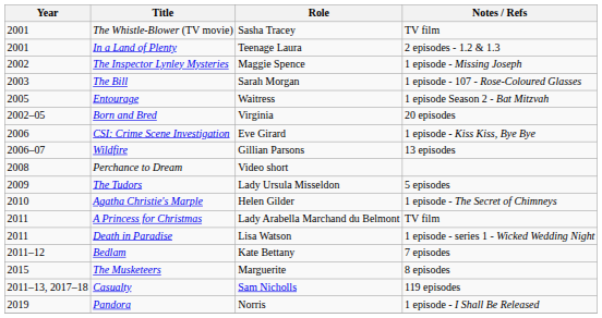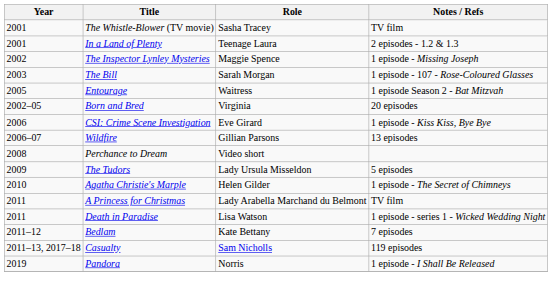 <table class="wikitable sortable">
 <tr>
 <th>Year</th>
 <th>Title</th>
 <th>Role</th>
 <th>Notes / Refs</th>
 </tr>
 <tr>
 <td>2001</td>
 <td><em>The Whistle-Blower</em> (TV movie)</td>
 <td>Sasha Tracey</td>
 <td>TV film </td>
 </tr>
 <tr>
 <td>2001</td>
 <td><em> <a href='#'>In a Land of Plenty</a></em></td>
 <td>Teenage Laura</td>
 <td>2 episodes - 1.2 & 1.3 </td>
 </tr>
 <tr>
 <td>2002</td>
 <td><em><a href='#'>The Inspector Lynley Mysteries</a></em></td>
 <td>Maggie Spence</td>
 <td>1 episode - <em>Missing Joseph</em>  </td>
 </tr>
 <tr>
 <td>2003</td>
 <td><em><a href='#'>The Bill</a></em></td>
 <td>Sarah Morgan</td>
 <td>1 episode - 107 - <em>Rose-Coloured Glasses</em></td>
 </tr>
 <tr>
 <td>2005</td>
 <td><em><a href='#'>Entourage</a></em></td>
 <td>Waitress</td>
 <td>1 episode Season 2 - <em>Bat Mitzvah</em> </td>
 </tr>
 <tr>
 <td>2002–05</td>
 <td><em><a href='#'>Born and Bred</a></em></td>
 <td>Virginia</td>
 <td>20 episodes  </td>
 </tr>
 <tr>
 <td>2006</td>
 <td><em><a href='#'>CSI: Crime Scene Investigation</a></em></td>
 <td>Eve Girard</td>
 <td>1 episode - <em>Kiss Kiss, Bye Bye</em> </td>
 </tr>
 <tr>
 <td>2006–07</td>
 <td><a href='#'><em>Wildfire</em></a></td>
 <td>Gillian Parsons</td>
 <td>13 episodes </td>
 </tr>
 <tr>
 <td>2008</td>
 <td><em>Perchance to Dream</em></td>
 <td>Video short</td>
 <td></td>
 </tr>
 <tr>
 <td>2009</td>
 <td><em><a href='#'>The Tudors</a></em></td>
 <td>Lady Ursula Misseldon</td>
 <td>5 episodes </td>
 </tr>
 <tr>
 <td>2010</td>
 <td><em><a href='#'>Agatha Christie's Marple</a></em></td>
 <td>Helen Gilder</td>
 <td>1 episode - <em>The Secret of Chimneys</em> </td>
 </tr>
 <tr>
 <td>2011</td>
 <td><em><a href='#'>A Princess for Christmas</a></em></td>
 <td>Lady Arabella Marchand du Belmont</td>
 <td>TV film </td>
 </tr>
 <tr>
 <td>2011</td>
 <td><em> <a href='#'>Death in Paradise</a></em></td>
 <td>Lisa Watson</td>
 <td>1 episode - series 1 - <em>Wicked Wedding Night</em> </td>
 </tr>
 <tr>
 <td>2011–12</td>
 <td><em><a href='#'>Bedlam</a></em></td>
 <td>Kate Bettany</td>
 <td>7 episodes </td>
 </tr>
 <tr>
-<td>2015</td>
-<td><em><a href='#'>The Musketeers</a></em></td>
-<td>Marguerite</td>
-<td>8 episodes </td>
-</tr>
-<tr>
 <td>2011–13, 2017–18</td>
 <td><em><a href='#'>Casualty</a></em></td>
 <td><a href='#'>Sam Nicholls</a></td>
 <td>119 episodes </td>
 </tr>
 <tr>
 <td>2019</td>
 <td><em><a href='#'>Pandora</a></em></td>
 <td>Norris</td>
 <td>1 episode - <em>I Shall Be Released</em></td>
 </tr>
 <tr>
 </tr>
 </table>
